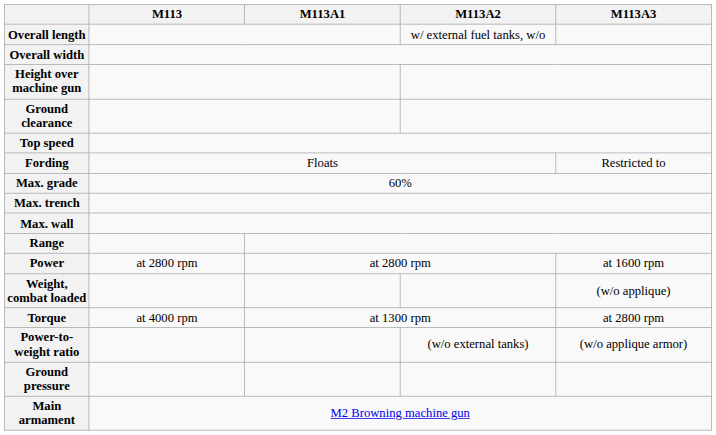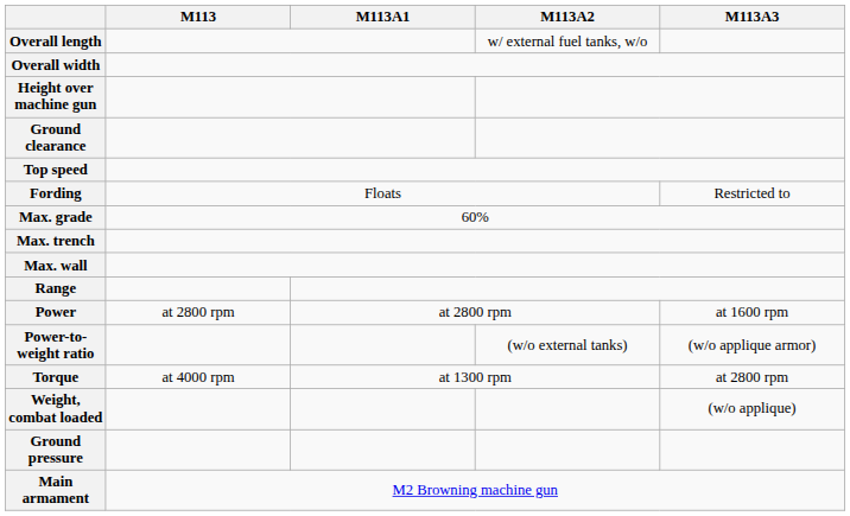 <table class="wikitable" style="text-align:center;">
 <tr>
 <th style="width:100px;"></th>
 <th style="width:22%;">M113</th>
 <th style="width:22%;">M113A1</th>
 <th style="width:22%;">M113A2</th>
 <th style="width:22%;">M113A3</th>
 </tr>
 <tr>
 <th>Overall length</th>
 <td colspan="2"></td>
 <td> w/ external fuel tanks,  w/o</td>
 <td colspan="1"></td>
 </tr>
 <tr>
 <th>Overall width</th>
 <td colspan="4"></td>
 </tr>
 <tr>
 <th>Height over machine gun</th>
 <td colspan="2"></td>
 <td colspan="2"></td>
 </tr>
 <tr>
 <th>Ground clearance</th>
 <td colspan="2"></td>
 <td colspan="2"></td>
 </tr>
 <tr>
 <th>Top speed</th>
 <td colspan="4"></td>
 </tr>
 <tr>
 <th>Fording</th>
 <td colspan="3">Floats</td>
 <td>Restricted to </td>
 </tr>
 <tr>
 <th>Max. grade</th>
 <td colspan="4">60%</td>
 </tr>
 <tr>
 <th>Max. trench</th>
 <td colspan="4"></td>
 </tr>
 <tr>
 <th>Max. wall</th>
 <td colspan="4"></td>
 </tr>
 <tr>
 <th>Range</th>
 <td></td>
 <td colspan="3"></td>
 </tr>
 <tr>
 <th>Power</th>
 <td> at 2800 rpm</td>
 <td colspan="2"> at 2800 rpm</td>
 <td> at 1600 rpm</td>
 </tr>
 <tr>
-<th>Weight, combat loaded</th>
+<th>Power-to-weight ratio</th>
 <td></td>
 <td></td>
-<td></td>
-<td> (w/o applique)</td>
+<td> (w/o external tanks)</td>
+<td> (w/o applique armor)</td>
 </tr>
 <tr>
 <th>Torque</th>
 <td> at 4000 rpm</td>
 <td colspan="2"> at 1300 rpm</td>
 <td> at 2800 rpm</td>
 </tr>
 <tr>
-<th>Power-to-weight ratio</th>
+<th>Weight, combat loaded</th>
 <td></td>
 <td></td>
-<td> (w/o external tanks)</td>
-<td> (w/o applique armor)</td>
+<td></td>
+<td> (w/o applique)</td>
 </tr>
 <tr>
 <th>Ground pressure</th>
 <td></td>
 <td></td>
 <td></td>
 <td></td>
 </tr>
 <tr>
 <th>Main armament</th>
 <td colspan="4"><a href='#'>M2 Browning machine gun</a></td>
 </tr>
 </table>
